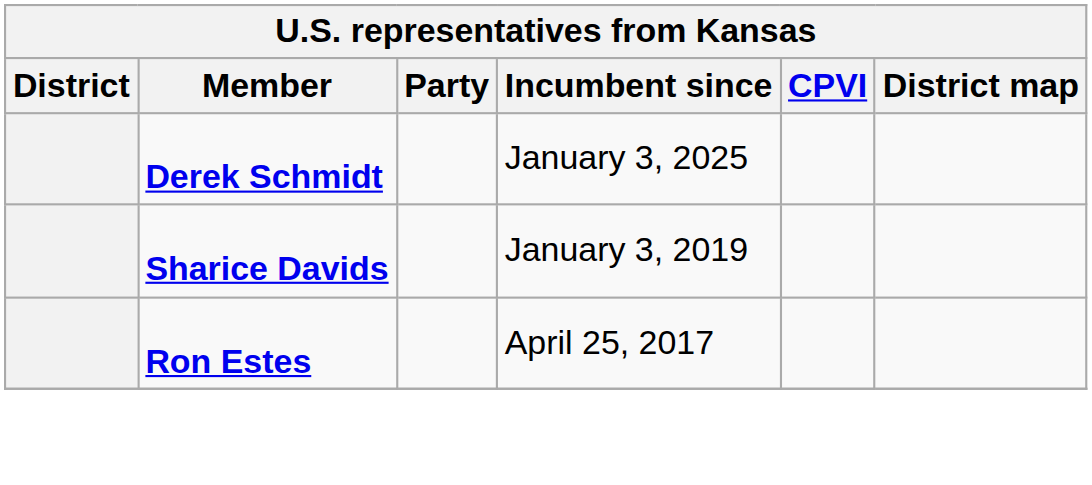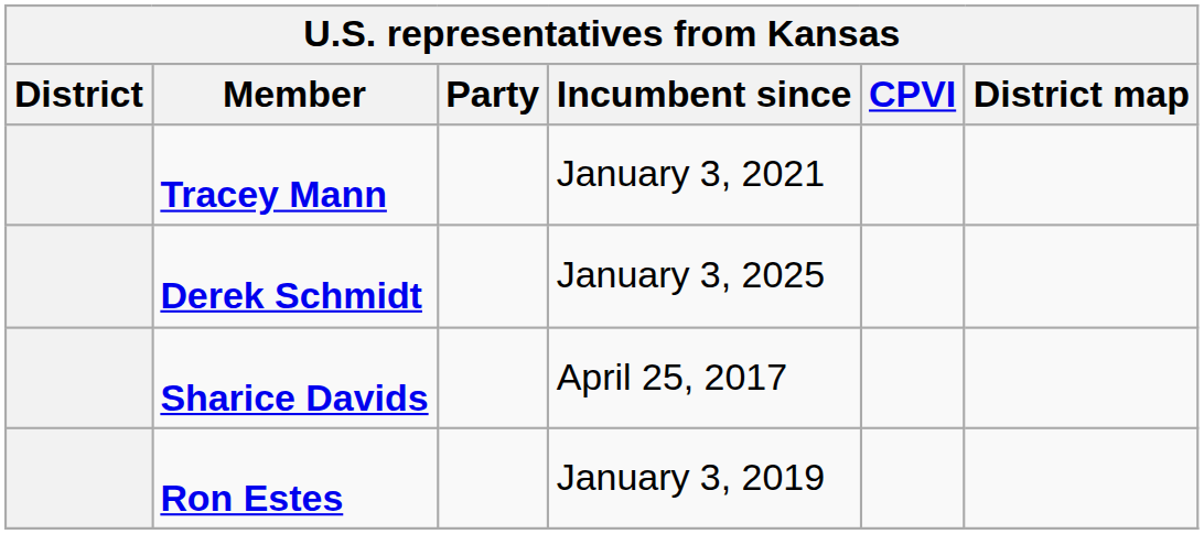 <table class="wikitable sortable">
 <tr>
 <th colspan=6>U.S. representatives from Kansas</th>
 </tr>
 <tr>
 <th>District</th>
 <th>Member<br></th>
 <th>Party</th>
 <th data-sort-type="date">Incumbent since</th>
 <th data-sort-type="number"><a href='#'>CPVI</a><br></th>
 <th class="unsortable">District map</th>
 </tr>
 <tr>
 <th></th>
+<td data-sort-value="Mann, Tracey"><br><strong><a href='#'>Tracey Mann</a></strong><br></td>
+<td></td>
+<td>January 3, 2021</td>
+<td></td>
+<td></td>
+</tr>
+<tr>
+<th></th>
 <td data-sort-value="Schmidt, Derek"><br><strong><a href='#'>Derek Schmidt</a></strong><br></td>
 <td></td>
 <td>January 3, 2025</td>
 <td></td>
 <td></td>
 </tr>
 <tr>
 <th></th>
 <td data-sort-value="Davids, Sharice"><br><strong><a href='#'>Sharice Davids</a></strong><br></td>
 <td></td>
-<td>January 3, 2019</td>
+<td>April 25, 2017</td>
 <td></td>
 <td></td>
 </tr>
 <tr>
 <th></th>
 <td data-sort-value="Estes, Ron"><br><strong><a href='#'>Ron Estes</a></strong><br></td>
 <td></td>
-<td>April 25, 2017</td>
+<td>January 3, 2019</td>
 <td></td>
 <td></td>
 </tr>
 <tr>
 </tr>
 </table>
